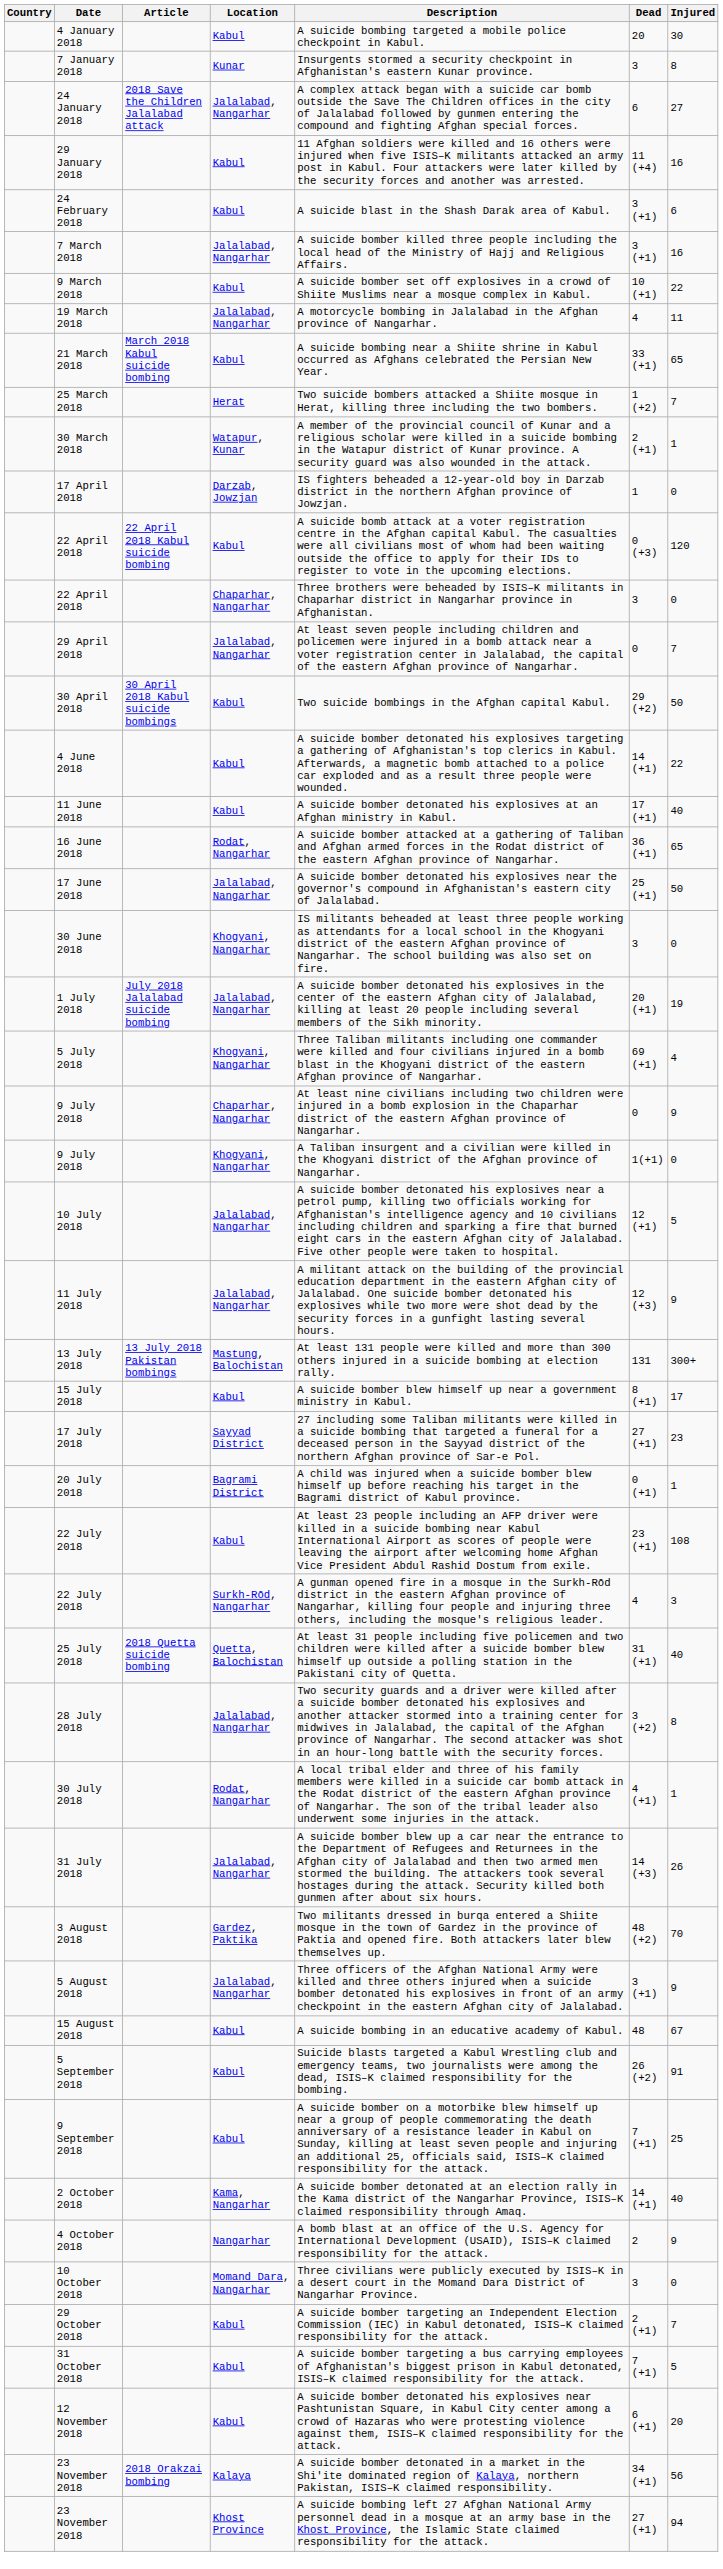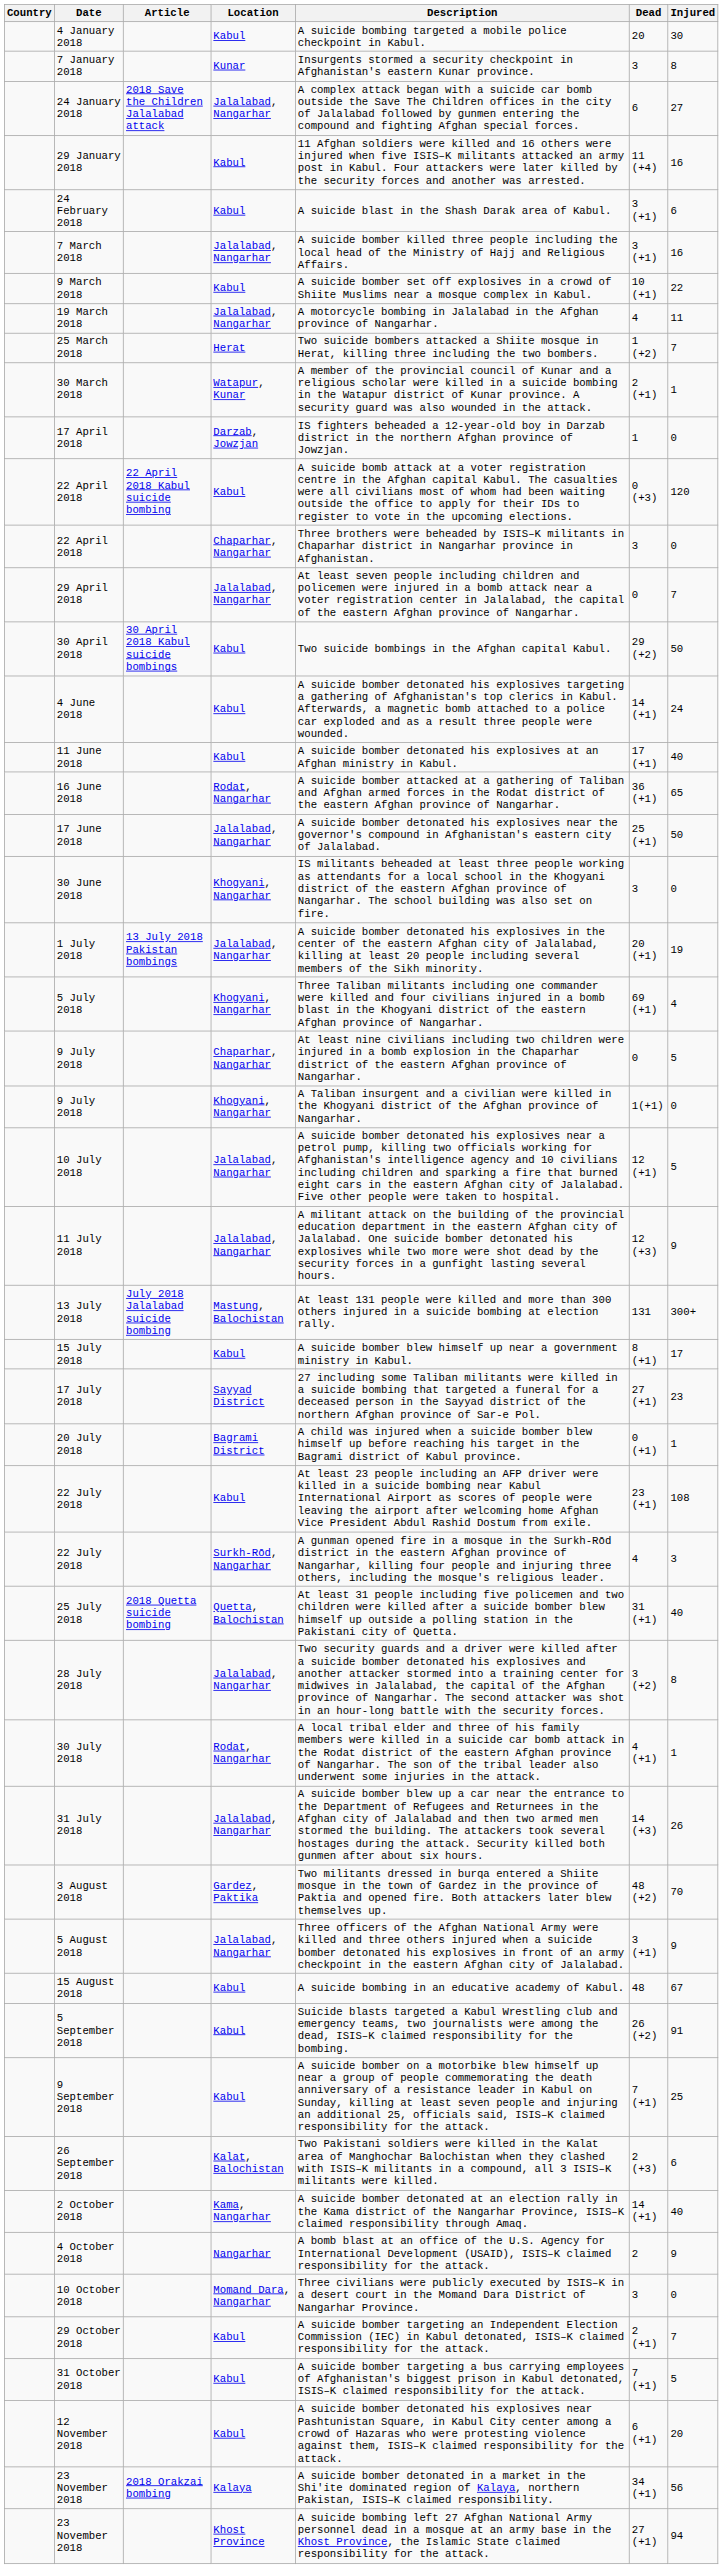 <table class="wikitable sortable mw-collapsible">
 <tr>
 <th>Country</th>
 <th>Date</th>
 <th>Article</th>
 <th>Location</th>
 <th class="unsortable">Description</th>
 <th data-sort-type="number">Dead</th>
 <th data-sort-type="number">Injured</th>
 </tr>
 <tr>
 <td></td>
 <td>4 January 2018</td>
 <td></td>
 <td><a href='#'>Kabul</a></td>
 <td>A suicide bombing targeted a mobile police checkpoint in Kabul.</td>
 <td>20</td>
 <td>30</td>
 </tr>
 <tr>
 <td></td>
 <td>7 January 2018</td>
 <td></td>
 <td><a href='#'>Kunar</a></td>
 <td>Insurgents stormed a security checkpoint in Afghanistan's eastern Kunar province.</td>
 <td>3</td>
 <td>8</td>
 </tr>
 <tr>
 <td></td>
 <td>24 January 2018</td>
 <td><a href='#'>2018 Save the Children Jalalabad attack</a></td>
 <td><a href='#'>Jalalabad</a>, <a href='#'>Nangarhar</a></td>
 <td>A complex attack began with a suicide car bomb outside the Save The Children offices in the city of Jalalabad followed by gunmen entering the compound and fighting Afghan special forces.</td>
 <td>6</td>
 <td>27</td>
 </tr>
 <tr>
 <td></td>
 <td>29 January 2018</td>
 <td></td>
 <td><a href='#'>Kabul</a></td>
 <td>11 Afghan soldiers were killed and 16 others were injured when five ISIS–K militants attacked an army post in Kabul. Four attackers were later killed by the security forces and another was arrested.</td>
 <td>11 (+4)</td>
 <td>16</td>
 </tr>
 <tr>
 <td></td>
 <td>24 February 2018</td>
 <td></td>
 <td><a href='#'>Kabul</a></td>
 <td>A suicide blast in the Shash Darak area of Kabul.</td>
 <td>3 (+1)</td>
 <td>6</td>
 </tr>
 <tr>
 <td></td>
 <td>7 March 2018</td>
 <td></td>
 <td><a href='#'>Jalalabad</a>, <a href='#'>Nangarhar</a></td>
 <td>A suicide bomber killed three people including the local head of the Ministry of Hajj and Religious Affairs.</td>
 <td>3 (+1)</td>
 <td>16</td>
 </tr>
 <tr>
 <td></td>
 <td>9 March 2018</td>
 <td></td>
 <td><a href='#'>Kabul</a></td>
 <td>A suicide bomber set off explosives in a crowd of Shiite Muslims near a mosque complex in Kabul.</td>
 <td>10 (+1)</td>
 <td>22</td>
 </tr>
 <tr>
 <td></td>
 <td>19 March 2018</td>
 <td></td>
 <td><a href='#'>Jalalabad</a>, <a href='#'>Nangarhar</a></td>
 <td>A motorcycle bombing in Jalalabad in the Afghan province of Nangarhar.</td>
 <td>4</td>
 <td>11</td>
 </tr>
 <tr>
 <td></td>
-<td>21 March 2018</td>
-<td><a href='#'>March 2018 Kabul suicide bombing</a></td>
-<td><a href='#'>Kabul</a></td>
-<td>A suicide bombing near a Shiite shrine in Kabul occurred as Afghans celebrated the Persian New Year.</td>
-<td>33 (+1)</td>
-<td>65</td>
-</tr>
-<tr>
-<td></td>
 <td>25 March 2018</td>
 <td></td>
 <td><a href='#'>Herat</a></td>
 <td>Two suicide bombers attacked a Shiite mosque in Herat, killing three including the two bombers.</td>
 <td>1 (+2)</td>
 <td>7</td>
 </tr>
 <tr>
 <td></td>
 <td>30 March 2018</td>
 <td></td>
 <td><a href='#'>Watapur</a>, <a href='#'>Kunar</a></td>
 <td>A member of the provincial council of Kunar and a religious scholar were killed in a suicide bombing in the Watapur district of Kunar province. A security guard was also wounded in the attack.</td>
 <td>2 (+1)</td>
 <td>1</td>
 </tr>
 <tr>
 <td></td>
 <td>17 April 2018</td>
 <td></td>
 <td><a href='#'>Darzab</a>, <a href='#'>Jowzjan</a></td>
 <td>IS fighters beheaded a 12-year-old boy in Darzab district in the northern Afghan province of Jowzjan.</td>
 <td>1</td>
 <td>0</td>
 </tr>
 <tr>
 <td></td>
 <td>22 April 2018</td>
 <td><a href='#'>22 April 2018 Kabul suicide bombing</a></td>
 <td><a href='#'>Kabul</a></td>
 <td>A suicide bomb attack at a voter registration centre in the Afghan capital Kabul. The casualties were all civilians most of whom had been waiting outside the office to apply for their IDs to register to vote in the upcoming elections.</td>
 <td>0 (+3)</td>
 <td>120</td>
 </tr>
 <tr>
 <td></td>
 <td>22 April 2018</td>
 <td></td>
 <td><a href='#'>Chaparhar</a>, <a href='#'>Nangarhar</a></td>
 <td>Three brothers were beheaded by ISIS–K militants in Chaparhar district in Nangarhar province in Afghanistan.</td>
 <td>3</td>
 <td>0</td>
 </tr>
 <tr>
 <td></td>
 <td>29 April 2018</td>
 <td></td>
 <td><a href='#'>Jalalabad</a>, <a href='#'>Nangarhar</a></td>
 <td>At least seven people including children and policemen were injured in a bomb attack near a voter registration center in Jalalabad, the capital of the eastern Afghan province of Nangarhar.</td>
 <td>0</td>
 <td>7</td>
 </tr>
 <tr>
 <td></td>
 <td>30 April 2018</td>
 <td><a href='#'>30 April 2018 Kabul suicide bombings</a></td>
 <td><a href='#'>Kabul</a></td>
 <td>Two suicide bombings in the Afghan capital Kabul.</td>
 <td>29 (+2)</td>
 <td>50</td>
 </tr>
 <tr>
 <td></td>
 <td>4 June 2018</td>
 <td></td>
 <td><a href='#'>Kabul</a></td>
 <td>A suicide bomber detonated his explosives targeting a gathering of Afghanistan's top clerics in Kabul. Afterwards, a magnetic bomb attached to a police car exploded and as a result three people were wounded.</td>
 <td>14 (+1)</td>
-<td>22</td>
+<td>24</td>
 </tr>
 <tr>
 <td></td>
 <td>11 June 2018</td>
 <td></td>
 <td><a href='#'>Kabul</a></td>
 <td>A suicide bomber detonated his explosives at an Afghan ministry in Kabul.</td>
 <td>17 (+1)</td>
 <td>40</td>
 </tr>
 <tr>
 <td></td>
 <td>16 June 2018</td>
 <td></td>
 <td><a href='#'>Rodat</a>, <a href='#'>Nangarhar</a></td>
 <td>A suicide bomber attacked at a gathering of Taliban and Afghan armed forces in the Rodat district of the eastern Afghan province of Nangarhar.</td>
 <td>36 (+1)</td>
 <td>65</td>
 </tr>
 <tr>
 <td></td>
 <td>17 June 2018</td>
 <td></td>
 <td><a href='#'>Jalalabad</a>, <a href='#'>Nangarhar</a></td>
 <td>A suicide bomber detonated his explosives near the governor's compound in Afghanistan's eastern city of Jalalabad.</td>
 <td>25 (+1)</td>
 <td>50</td>
 </tr>
 <tr>
 <td></td>
 <td>30 June 2018</td>
 <td></td>
 <td><a href='#'>Khogyani</a>, <a href='#'>Nangarhar</a></td>
 <td>IS militants beheaded at least three people working as attendants for a local school in the Khogyani district of the eastern Afghan province of Nangarhar. The school building was also set on fire.</td>
 <td>3</td>
 <td>0</td>
 </tr>
 <tr>
 <td></td>
 <td>1 July 2018</td>
-<td><a href='#'>July 2018 Jalalabad suicide bombing</a></td>
+<td><a href='#'>13 July 2018 Pakistan bombings</a></td>
 <td><a href='#'>Jalalabad</a>, <a href='#'>Nangarhar</a></td>
 <td>A suicide bomber detonated his explosives in the center of the eastern Afghan city of Jalalabad, killing at least 20 people including several members of the Sikh minority.</td>
 <td>20 (+1)</td>
 <td>19</td>
 </tr>
 <tr>
 <td></td>
 <td>5 July 2018</td>
 <td></td>
 <td><a href='#'>Khogyani</a>, <a href='#'>Nangarhar</a></td>
 <td>Three Taliban militants including one commander were killed and four civilians injured in a bomb blast in the Khogyani district of the eastern Afghan province of Nangarhar.</td>
 <td>69 (+1)</td>
 <td>4</td>
 </tr>
 <tr>
 <td></td>
 <td>9 July 2018</td>
 <td></td>
 <td><a href='#'>Chaparhar</a>, <a href='#'>Nangarhar</a></td>
 <td>At least nine civilians including two children were injured in a bomb explosion in the Chaparhar district of the eastern Afghan province of Nangarhar.</td>
 <td>0</td>
-<td>9</td>
+<td>5</td>
 </tr>
 <tr>
 <td></td>
 <td>9 July 2018</td>
 <td></td>
 <td><a href='#'>Khogyani</a>, <a href='#'>Nangarhar</a></td>
 <td>A Taliban insurgent and a civilian were killed in the Khogyani district of the Afghan province of Nangarhar.</td>
 <td>1(+1)</td>
 <td>0</td>
 </tr>
 <tr>
 <td></td>
 <td>10 July 2018</td>
 <td></td>
 <td><a href='#'>Jalalabad</a>, <a href='#'>Nangarhar</a></td>
 <td>A suicide bomber detonated his explosives near a petrol pump, killing two officials working for Afghanistan's intelligence agency and 10 civilians including children and sparking a fire that burned eight cars in the eastern Afghan city of Jalalabad. Five other people were taken to hospital.</td>
 <td>12 (+1)</td>
 <td>5</td>
 </tr>
 <tr>
 <td></td>
 <td>11 July 2018</td>
 <td></td>
 <td><a href='#'>Jalalabad</a>, <a href='#'>Nangarhar</a></td>
 <td>A militant attack on the building of the provincial education department in the eastern Afghan city of Jalalabad. One suicide bomber detonated his explosives while two more were shot dead by the security forces in a gunfight lasting several hours.</td>
 <td>12 (+3)</td>
 <td>9</td>
 </tr>
 <tr>
 <td></td>
 <td>13 July 2018</td>
-<td><a href='#'>13 July 2018 Pakistan bombings</a></td>
+<td><a href='#'>July 2018 Jalalabad suicide bombing</a></td>
 <td><a href='#'>Mastung</a>, <a href='#'>Balochistan</a></td>
 <td>At least 131 people were killed and more than 300 others injured in a suicide bombing at election rally.</td>
 <td>131</td>
 <td>300+</td>
 </tr>
 <tr>
 <td></td>
 <td>15 July 2018</td>
 <td></td>
 <td><a href='#'>Kabul</a></td>
 <td>A suicide bomber blew himself up near a government ministry in Kabul.</td>
 <td>8 (+1)</td>
 <td>17</td>
 </tr>
 <tr>
 <td></td>
 <td>17 July 2018</td>
 <td></td>
 <td><a href='#'>Sayyad District</a></td>
 <td>27 including some Taliban militants were killed in a suicide bombing that targeted a funeral for a deceased person in the Sayyad district of the northern Afghan province of Sar-e Pol.</td>
 <td>27 (+1)</td>
 <td>23</td>
 </tr>
 <tr>
 <td></td>
 <td>20 July 2018</td>
 <td></td>
 <td><a href='#'>Bagrami District</a></td>
 <td>A child was injured when a suicide bomber blew himself up before reaching his target in the Bagrami district of Kabul province.</td>
 <td>0 (+1)</td>
 <td>1</td>
 </tr>
 <tr>
 <td></td>
 <td>22 July 2018</td>
 <td></td>
 <td><a href='#'>Kabul</a></td>
 <td>At least 23 people including an AFP driver were killed in a suicide bombing near Kabul International Airport as scores of people were leaving the airport after welcoming home Afghan Vice President Abdul Rashid Dostum from exile.</td>
 <td>23 (+1)</td>
 <td>108</td>
 </tr>
 <tr>
 <td></td>
 <td>22 July 2018</td>
 <td></td>
 <td><a href='#'>Surkh-Rōd</a>, <a href='#'>Nangarhar</a></td>
 <td>A gunman opened fire in a mosque in the Surkh-Rōd district in the eastern Afghan province of Nangarhar, killing four people and injuring three others, including the mosque's religious leader.</td>
 <td>4</td>
 <td>3</td>
 </tr>
 <tr>
 <td></td>
 <td>25 July 2018</td>
 <td><a href='#'>2018 Quetta suicide bombing</a></td>
 <td><a href='#'>Quetta</a>, <a href='#'>Balochistan</a></td>
 <td>At least 31 people including five policemen and two children were killed after a suicide bomber blew himself up outside a polling station in the Pakistani city of Quetta.</td>
 <td>31 (+1)</td>
 <td>40</td>
 </tr>
 <tr>
 <td></td>
 <td>28 July 2018</td>
 <td></td>
 <td><a href='#'>Jalalabad</a>, <a href='#'>Nangarhar</a></td>
 <td>Two security guards and a driver were killed after a suicide bomber detonated his explosives and another attacker stormed into a training center for midwives in Jalalabad, the capital of the Afghan province of Nangarhar. The second attacker was shot in an hour-long battle with the security forces.</td>
 <td>3 (+2)</td>
 <td>8</td>
 </tr>
 <tr>
 <td></td>
 <td>30 July 2018</td>
 <td></td>
 <td><a href='#'>Rodat</a>, <a href='#'>Nangarhar</a></td>
 <td>A local tribal elder and three of his family members were killed in a suicide car bomb attack in the Rodat district of the eastern Afghan province of Nangarhar. The son of the tribal leader also underwent some injuries in the attack.</td>
 <td>4 (+1)</td>
 <td>1</td>
 </tr>
 <tr>
 <td></td>
 <td>31 July 2018</td>
 <td></td>
 <td><a href='#'>Jalalabad</a>, <a href='#'>Nangarhar</a></td>
 <td>A suicide bomber blew up a car near the entrance to the Department of Refugees and Returnees in the Afghan city of Jalalabad and then two armed men stormed the building. The attackers took several hostages during the attack. Security killed both gunmen after about six hours.</td>
 <td>14 (+3)</td>
 <td>26</td>
 </tr>
 <tr>
 <td></td>
 <td>3 August 2018</td>
 <td></td>
 <td><a href='#'>Gardez</a>, <a href='#'>Paktika</a></td>
 <td>Two militants dressed in burqa entered a Shiite mosque in the town of Gardez in the province of Paktia and opened fire. Both attackers later blew themselves up.</td>
 <td>48 (+2)</td>
 <td>70</td>
 </tr>
 <tr>
 <td></td>
 <td>5 August 2018</td>
 <td></td>
 <td><a href='#'>Jalalabad</a>, <a href='#'>Nangarhar</a></td>
 <td>Three officers of the Afghan National Army were killed and three others injured when a suicide bomber detonated his explosives in front of an army checkpoint in the eastern Afghan city of Jalalabad.</td>
 <td>3 (+1)</td>
 <td>9</td>
 </tr>
 <tr>
 <td></td>
 <td>15 August 2018</td>
 <td></td>
 <td><a href='#'>Kabul</a></td>
 <td>A suicide bombing in an educative academy of Kabul.</td>
 <td>48</td>
 <td>67</td>
 </tr>
 <tr>
 <td></td>
 <td>5 September 2018</td>
 <td></td>
 <td><a href='#'>Kabul</a></td>
 <td>Suicide blasts targeted a Kabul Wrestling club and emergency teams, two journalists were among the dead, ISIS–K claimed responsibility for the bombing.</td>
 <td>26 (+2)</td>
 <td>91</td>
 </tr>
 <tr>
 <td></td>
 <td>9 September 2018</td>
 <td></td>
 <td><a href='#'>Kabul</a></td>
 <td>A suicide bomber on a motorbike blew himself up near a group of people commemorating the death anniversary of a resistance leader in Kabul on Sunday, killing at least seven people and injuring an additional 25, officials said, ISIS–K claimed responsibility for the attack.</td>
 <td>7 (+1)</td>
 <td>25</td>
 </tr>
 <tr>
 <td></td>
+<td>26 September 2018</td>
+<td></td>
+<td><a href='#'>Kalat</a>, <a href='#'>Balochistan</a></td>
+<td>Two Pakistani soldiers were killed in the Kalat area of Manghochar Balochistan when they clashed with ISIS–K militants in a compound, all 3 ISIS–K militants were killed.</td>
+<td>2 (+3)</td>
+<td>6</td>
+</tr>
+<tr>
+<td></td>
 <td>2 October 2018</td>
 <td></td>
 <td><a href='#'>Kama</a>, <a href='#'>Nangarhar</a></td>
 <td>A suicide bomber detonated at an election rally in the Kama district of the Nangarhar Province, ISIS–K claimed responsibility through Amaq.</td>
 <td>14 (+1)</td>
 <td>40</td>
 </tr>
 <tr>
 <td></td>
 <td>4 October 2018</td>
 <td></td>
 <td><a href='#'>Nangarhar</a></td>
 <td>A bomb blast at an office of the U.S. Agency for International Development (USAID), ISIS–K claimed responsibility for the attack.</td>
 <td>2</td>
 <td>9</td>
 </tr>
 <tr>
 <td></td>
 <td>10 October 2018</td>
 <td></td>
 <td><a href='#'>Momand Dara</a>, <a href='#'>Nangarhar</a></td>
 <td>Three civilians were publicly executed by ISIS–K in a desert court in the Momand Dara District of Nangarhar Province.</td>
 <td>3</td>
 <td>0</td>
 </tr>
 <tr>
 <td></td>
 <td>29 October 2018</td>
 <td></td>
 <td><a href='#'>Kabul</a></td>
 <td>A suicide bomber targeting an Independent Election Commission (IEC) in Kabul detonated, ISIS–K claimed responsibility for the attack.</td>
 <td>2 (+1)</td>
 <td>7</td>
 </tr>
 <tr>
 <td></td>
 <td>31 October 2018</td>
 <td></td>
 <td><a href='#'>Kabul</a></td>
 <td>A suicide bomber targeting a bus carrying employees of Afghanistan's biggest prison in Kabul detonated, ISIS–K claimed responsibility for the attack.</td>
 <td>7 (+1)</td>
 <td>5</td>
 </tr>
 <tr>
 <td></td>
 <td>12 November 2018</td>
 <td></td>
 <td><a href='#'>Kabul</a></td>
 <td>A suicide bomber detonated his explosives near Pashtunistan Square, in Kabul City center among a crowd of Hazaras who were protesting violence against them, ISIS–K claimed responsibility for the attack.</td>
 <td>6 (+1)</td>
 <td>20</td>
 </tr>
 <tr>
 <td></td>
 <td>23 November 2018</td>
 <td><a href='#'>2018 Orakzai bombing</a></td>
 <td><a href='#'>Kalaya</a></td>
 <td>A suicide bomber detonated in a market in the Shi'ite dominated region of <a href='#'>Kalaya</a>, northern Pakistan, ISIS–K claimed responsibility.</td>
 <td>34 (+1)</td>
 <td>56</td>
 </tr>
 <tr>
 <td></td>
 <td>23 November 2018</td>
 <td></td>
 <td><a href='#'>Khost Province</a></td>
 <td>A suicide bombing left 27 Afghan National Army personnel dead in a mosque at an army base in the <a href='#'>Khost Province</a>, the Islamic State claimed responsibility for the attack.</td>
 <td>27 (+1)</td>
 <td>94</td>
 </tr>
 </table>
